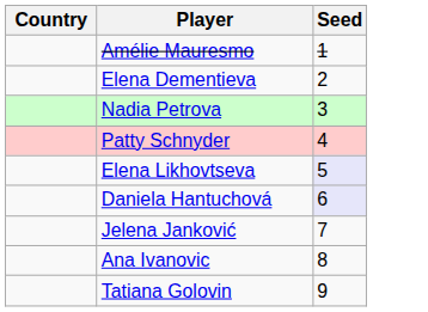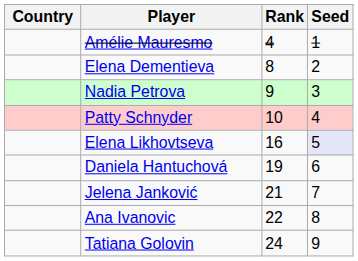 <table class="sortable wikitable">
 <tr>
 <th width="70">Country</th>
 <th width="175">Player</th>
+<th>Rank</th>
 <th>Seed</th>
 </tr>
 <tr>
 <td><s></s></td>
 <td><s><a href='#'>Amélie Mauresmo</a></s></td>
+<td><s>4</s></td>
 <td><s>1</s></td>
 </tr>
 <tr>
 <td></td>
 <td><a href='#'>Elena Dementieva</a></td>
+<td>8</td>
 <td>2</td>
 </tr>
 <tr style="background:#cfc;">
 <td></td>
 <td><a href='#'>Nadia Petrova</a></td>
+<td>9</td>
 <td>3</td>
 </tr>
 <tr style="background:#fcc;">
 <td></td>
 <td><a href='#'>Patty Schnyder</a></td>
+<td>10</td>
 <td>4</td>
 </tr>
 <tr>
 <td></td>
 <td><a href='#'>Elena Likhovtseva</a></td>
+<td>16</td>
 <td style="background: lavender;">5</td>
 </tr>
 <tr>
 <td></td>
 <td><a href='#'>Daniela Hantuchová</a></td>
-<td style="background: lavender;">6</td>
+<td>19</td>
+<td>6</td>
 </tr>
 <tr>
 <td></td>
 <td><a href='#'>Jelena Janković</a></td>
+<td>21</td>
 <td>7</td>
 </tr>
 <tr>
 <td></td>
 <td><a href='#'>Ana Ivanovic</a></td>
+<td>22</td>
 <td>8</td>
 </tr>
 <tr>
 <td></td>
 <td><a href='#'>Tatiana Golovin</a></td>
+<td>24</td>
 <td>9</td>
 </tr>
 </table>
